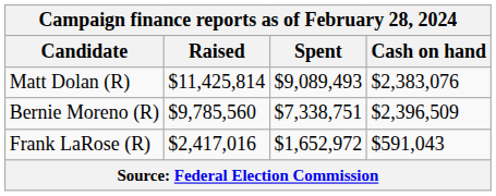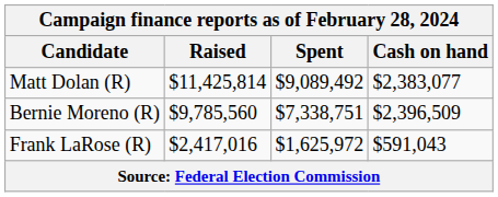 <table class="wikitable sortable">
 <tr>
 <th colspan=4>Campaign finance reports as of February 28, 2024</th>
 </tr>
 <tr style="text-align:center;">
 <th>Candidate</th>
 <th>Raised</th>
 <th>Spent</th>
 <th>Cash on hand</th>
 </tr>
 <tr>
 <td>Matt Dolan (R)</td>
 <td>$11,425,814</td>
-<td>$9,089,493</td>
-<td>$2,383,076</td>
+<td>$9,089,492</td>
+<td>$2,383,077</td>
 </tr>
 <tr>
 <td>Bernie Moreno (R)</td>
 <td>$9,785,560</td>
 <td>$7,338,751</td>
 <td>$2,396,509</td>
 </tr>
 <tr>
 <td>Frank LaRose (R)</td>
 <td>$2,417,016</td>
-<td>$1,652,972</td>
+<td>$1,625,972</td>
 <td>$591,043</td>
 </tr>
 <tr>
 <th colspan="4"><small>Source: <a href='#'>Federal Election Commission</a></small></th>
 </tr>
 </table>
